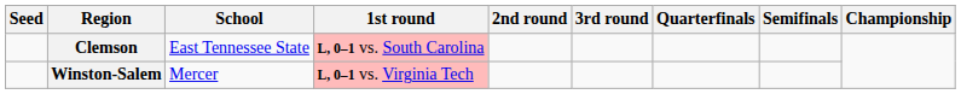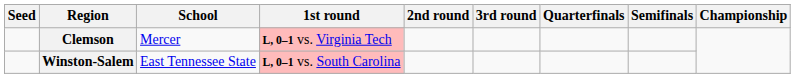 <table class="sortable wikitable" style="white-space:nowrap; font-size:90%;">
 <tr>
 <th>Seed</th>
 <th>Region</th>
 <th>School</th>
 <th>1st round</th>
 <th>2nd round</th>
 <th>3rd round</th>
 <th>Quarterfinals</th>
 <th>Semifinals</th>
 <th>Championship</th>
 </tr>
 <tr>
 <td></td>
 <th>Clemson</th>
-<td><a href='#'>East Tennessee State</a></td>
-<td style="background:#FBB"><small><strong>L, 0–1</strong></small> vs. <a href='#'>South Carolina</a></td>
+<td><a href='#'>Mercer</a></td>
+<td style="background:#FBB"><small><strong>L, 0–1</strong></small>  vs. <a href='#'>Virginia Tech</a></td>
 <td></td>
 <td></td>
 <td></td>
 <td></td>
 </tr>
 <tr>
 <td></td>
 <th>Winston-Salem</th>
-<td><a href='#'>Mercer</a></td>
-<td style="background:#FBB"><small><strong>L, 0–1</strong></small>  vs. <a href='#'>Virginia Tech</a></td>
+<td><a href='#'>East Tennessee State</a></td>
+<td style="background:#FBB"><small><strong>L, 0–1</strong></small> vs. <a href='#'>South Carolina</a></td>
 <td></td>
 <td></td>
 <td></td>
 <td></td>
 </tr>
 </table>
